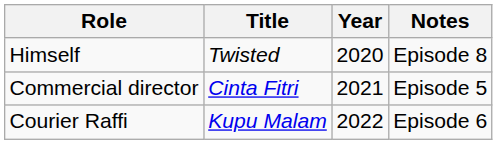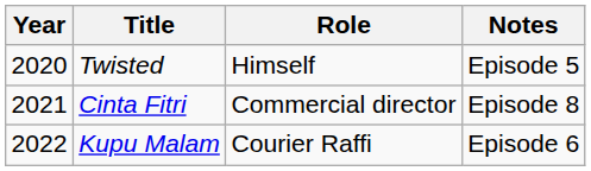 <table class="wikitable sortable">
 <tr>
+<th>Year</th>
+<th>Title</th>
 <th>Role</th>
-<th>Title</th>
-<th>Year</th>
 <th>Notes</th>
 </tr>
 <tr>
+<td>2020</td>
+<td><em>Twisted</em></td>
 <td>Himself</td>
-<td><em>Twisted</em></td>
-<td>2020</td>
+<td>Episode 5</td>
+</tr>
+<tr>
+<td>2021</td>
+<td><em><a href='#'>Cinta Fitri</a></em></td>
+<td>Commercial director</td>
 <td>Episode 8</td>
 </tr>
 <tr>
-<td>Commercial director</td>
-<td><em><a href='#'>Cinta Fitri</a></em></td>
-<td>2021</td>
-<td>Episode 5</td>
-</tr>
-<tr>
+<td>2022</td>
+<td><em><a href='#'>Kupu Malam</a></em></td>
 <td>Courier Raffi</td>
-<td><em><a href='#'>Kupu Malam</a></em></td>
-<td>2022</td>
 <td>Episode 6</td>
 </tr>
 </table>
